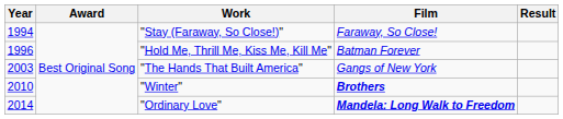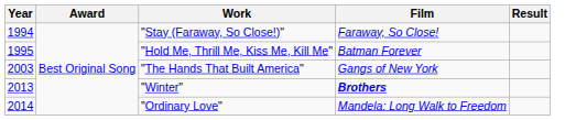 <table class="wikitable">
 <tr>
 <th>Year</th>
 <th>Award</th>
 <th>Work</th>
 <th>Film</th>
 <th>Result</th>
 </tr>
 <tr>
 <td><a href='#'>1994</a></td>
 <td rowspan="5"><a href='#'>Best Original Song</a></td>
 <td>"<a href='#'>Stay (Faraway, So Close!)</a>"</td>
 <td><em><a href='#'>Faraway, So Close!</a></em></td>
 <td></td>
 </tr>
 <tr>
-<td><a href='#'>1996</a></td>
+<td><a href='#'>1995</a></td>
 <td>"<a href='#'>Hold Me, Thrill Me, Kiss Me, Kill Me</a>"</td>
 <td><em><a href='#'>Batman Forever</a></em></td>
 <td></td>
 </tr>
 <tr>
 <td><a href='#'>2003</a></td>
 <td>"<a href='#'>The Hands That Built America</a>"</td>
 <td><em><a href='#'>Gangs of New York</a></em></td>
 <td></td>
 </tr>
 <tr>
-<td><a href='#'>2010</a></td>
+<td><a href='#'>2013</a></td>
 <td>"<a href='#'>Winter</a>"</td>
 <td><strong><em><a href='#'>Brothers</a></em></strong></td>
 <td></td>
 </tr>
 <tr>
 <td><a href='#'>2014</a></td>
 <td>"<a href='#'>Ordinary Love</a>"</td>
-<td><strong><em><a href='#'>Mandela: Long Walk to Freedom</a></em></strong></td>
+<td><em><a href='#'>Mandela: Long Walk to Freedom</a></em></td>
 <td></td>
 </tr>
 </table>
